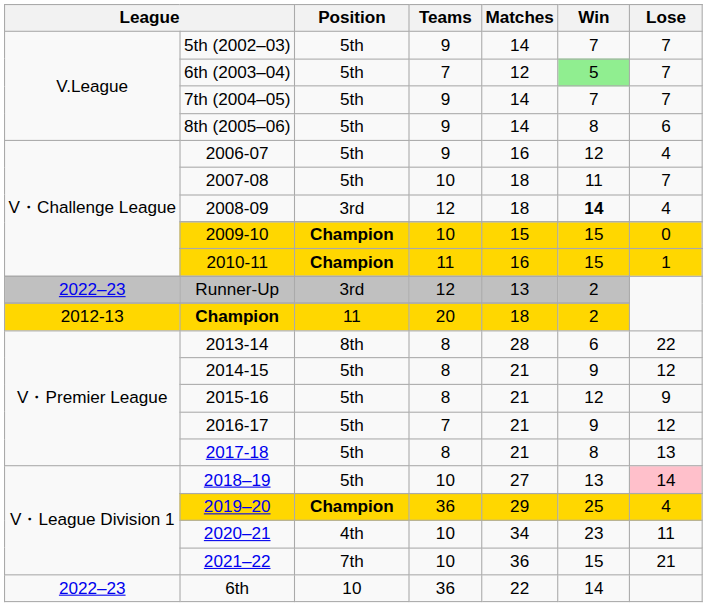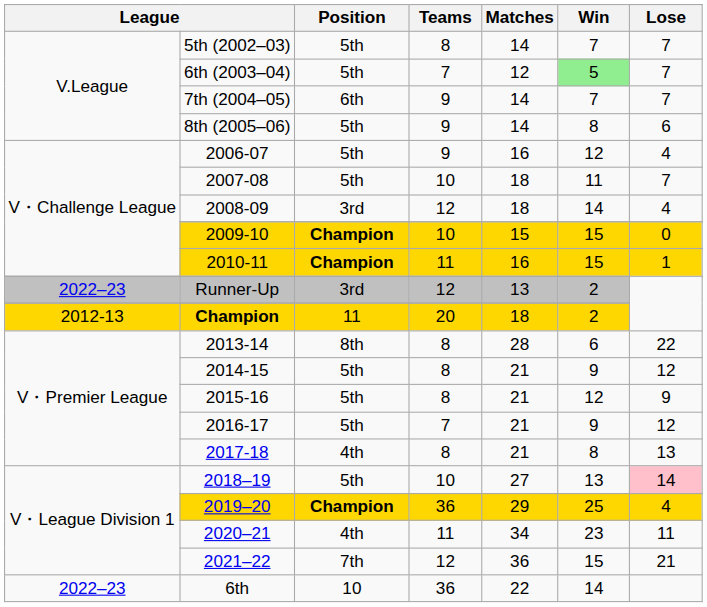 <table class="wikitable" style="text-align:center" border="1">
 <tr>
 <th width=250 colspan=2>League</th>
 <th width=100>Position</th>
 <th width=60>Teams</th>
 <th width=60>Matches</th>
 <th width=60>Win</th>
 <th width=60>Lose</th>
 </tr>
 <tr>
 <td rowspan=4>V.League</td>
 <td>5th (2002–03)</td>
 <td>5th</td>
-<td>9</td>
+<td>8</td>
 <td>14</td>
 <td>7</td>
 <td>7</td>
 </tr>
 <tr>
 <td>6th (2003–04)</td>
 <td>5th</td>
 <td>7</td>
 <td>12</td>
 <td style="background: lightgreen;">5</td>
 <td>7</td>
 </tr>
 <tr>
 <td>7th (2004–05)</td>
-<td>5th</td>
+<td>6th</td>
 <td>9</td>
 <td>14</td>
 <td>7</td>
 <td>7</td>
 </tr>
 <tr>
 <td>8th (2005–06)</td>
 <td>5th</td>
 <td>9</td>
 <td>14</td>
 <td>8</td>
 <td>6</td>
 </tr>
 <tr>
 <td rowspan=7>V・Challenge League</td>
 <td>2006-07</td>
 <td>5th</td>
 <td>9</td>
 <td>16</td>
 <td>12</td>
 <td>4</td>
 </tr>
 <tr>
 <td>2007-08</td>
 <td>5th</td>
 <td>10</td>
 <td>18</td>
 <td>11</td>
 <td>7</td>
 </tr>
 <tr>
 <td>2008-09</td>
 <td>3rd</td>
 <td>12</td>
 <td>18</td>
-<td><strong>14</strong></td>
+<td>14</td>
 <td>4</td>
 </tr>
 <tr>
 </tr>
 <tr style="background: gold;">
 <td>2009-10</td>
 <td><strong>Champion</strong></td>
 <td>10</td>
 <td>15</td>
 <td>15</td>
 <td>0</td>
 </tr>
 <tr>
 </tr>
 <tr style="background: gold;">
 <td>2010-11</td>
 <td><strong>Champion</strong></td>
 <td>11</td>
 <td>16</td>
 <td>15</td>
 <td>1</td>
 </tr>
 <tr>
 </tr>
 <tr style="background: silver;">
 <td><a href='#'>2022–23</a></td>
 <td>Runner-Up</td>
 <td>3rd</td>
 <td>12</td>
 <td>13</td>
 <td>2</td>
 </tr>
 <tr>
 </tr>
 <tr style="background: gold;">
 <td>2012-13</td>
 <td><strong>Champion</strong></td>
 <td>11</td>
 <td>20</td>
 <td>18</td>
 <td>2</td>
 </tr>
 <tr>
 <td rowspan="5">V・Premier League</td>
 <td>2013-14</td>
 <td>8th</td>
 <td>8</td>
 <td>28</td>
 <td>6</td>
 <td>22</td>
 </tr>
 <tr>
 <td>2014-15</td>
 <td>5th</td>
 <td>8</td>
 <td>21</td>
 <td>9</td>
 <td>12</td>
 </tr>
 <tr>
 <td>2015-16</td>
 <td>5th</td>
 <td>8</td>
 <td>21</td>
 <td>12</td>
 <td>9</td>
 </tr>
 <tr>
 <td>2016-17</td>
 <td>5th</td>
 <td>7</td>
 <td>21</td>
 <td>9</td>
 <td>12</td>
 </tr>
 <tr>
 <td><a href='#'>2017-18</a></td>
-<td>5th</td>
+<td>4th</td>
 <td>8</td>
 <td>21</td>
 <td>8</td>
 <td>13</td>
 </tr>
 <tr>
 <td rowspan=5>V・League Division 1</td>
 <td><a href='#'>2018–19</a></td>
 <td>5th</td>
 <td>10</td>
 <td>27</td>
 <td>13</td>
 <td style="background: pink;">14</td>
 </tr>
 <tr>
 </tr>
 <tr style="background: gold;">
 <td><a href='#'>2019–20</a></td>
 <td><strong>Champion</strong></td>
 <td>36</td>
 <td>29</td>
 <td>25</td>
 <td>4</td>
 </tr>
 <tr>
 <td><a href='#'>2020–21</a></td>
 <td>4th</td>
-<td>10</td>
+<td>11</td>
 <td>34</td>
 <td>23</td>
 <td>11</td>
 </tr>
 <tr>
 <td><a href='#'>2021–22</a></td>
 <td>7th</td>
-<td>10</td>
+<td>12</td>
 <td>36</td>
 <td>15</td>
 <td>21</td>
 </tr>
 <tr>
 <td><a href='#'>2022–23</a></td>
 <td>6th</td>
 <td>10</td>
 <td>36</td>
 <td>22</td>
 <td>14</td>
 </tr>
 </table>
